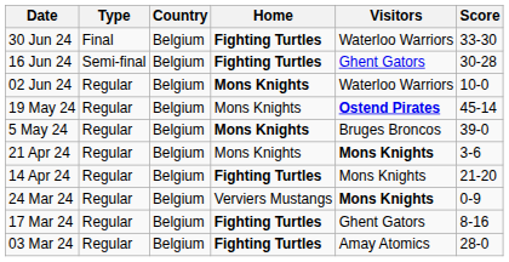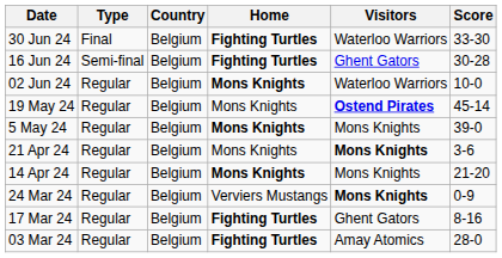 <table class="wikitable">
 <tr>
 <th>Date</th>
 <th>Type</th>
 <th>Country</th>
 <th>Home</th>
 <th>Visitors</th>
 <th>Score</th>
 </tr>
 <tr>
 <td>30 Jun 24</td>
 <td>Final</td>
 <td>Belgium</td>
 <td><strong>Fighting Turtles</strong></td>
 <td>Waterloo Warriors</td>
 <td>33-30</td>
 </tr>
 <tr>
 <td>16 Jun 24</td>
 <td>Semi-final</td>
 <td>Belgium</td>
 <td><strong>Fighting Turtles</strong></td>
 <td><a href='#'>Ghent Gators</a></td>
 <td>30-28</td>
 </tr>
 <tr>
 <td>02 Jun 24</td>
 <td>Regular</td>
 <td>Belgium</td>
 <td><strong>Mons Knights</strong></td>
 <td>Waterloo Warriors</td>
 <td>10-0</td>
 </tr>
 <tr>
 <td>19 May 24</td>
 <td>Regular</td>
 <td>Belgium</td>
 <td>Mons Knights</td>
 <td><strong><a href='#'>Ostend Pirates</a></strong></td>
 <td>45-14</td>
 </tr>
 <tr>
 <td>5 May 24</td>
 <td>Regular</td>
 <td>Belgium</td>
 <td><strong>Mons Knights</strong></td>
-<td>Bruges Broncos</td>
+<td>Mons Knights</td>
 <td>39-0</td>
 </tr>
 <tr>
 <td>21 Apr 24</td>
 <td>Regular</td>
 <td>Belgium</td>
 <td>Mons Knights</td>
 <td><strong>Mons Knights</strong></td>
 <td>3-6</td>
 </tr>
 <tr>
 <td>14 Apr 24</td>
 <td>Regular</td>
 <td>Belgium</td>
-<td><strong>Fighting Turtles</strong></td>
+<td><strong>Mons Knights</strong></td>
 <td>Mons Knights</td>
 <td>21-20</td>
 </tr>
 <tr>
 <td>24 Mar 24</td>
 <td>Regular</td>
 <td>Belgium</td>
 <td>Verviers Mustangs</td>
 <td><strong>Mons Knights</strong></td>
 <td>0-9</td>
 </tr>
 <tr>
 <td>17 Mar 24</td>
 <td>Regular</td>
 <td>Belgium</td>
 <td><strong>Fighting Turtles</strong></td>
 <td>Ghent Gators</td>
 <td>8-16</td>
 </tr>
 <tr>
 <td>03 Mar 24</td>
 <td>Regular</td>
 <td>Belgium</td>
 <td><strong>Fighting Turtles</strong></td>
 <td>Amay Atomics</td>
 <td>28-0</td>
 </tr>
 </table>
